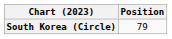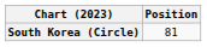 <table class="wikitable plainrowheaders" style="text-align:center">
 <tr>
 <th scope="col">Chart (2023)</th>
 <th scope="col">Position</th>
 </tr>
 <tr>
 <th scope="row">South Korea (Circle)</th>
-<td>79</td>
+<td>81</td>
 </tr>
 </table>
